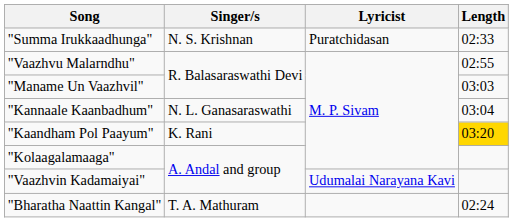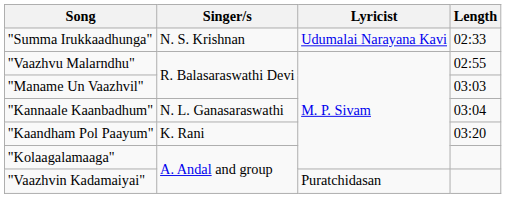 <table class="wikitable" style="font-size:95%;">
 <tr>
 <th>Song</th>
 <th>Singer/s</th>
 <th>Lyricist</th>
 <th>Length</th>
 </tr>
 <tr>
 <td>"Summa Irukkaadhunga"</td>
 <td>N. S. Krishnan</td>
-<td>Puratchidasan</td>
+<td><a href='#'>Udumalai Narayana Kavi</a></td>
 <td>02:33</td>
 </tr>
 <tr>
 <td>"Vaazhvu Malarndhu"</td>
 <td rowspan=2>R. Balasaraswathi Devi</td>
 <td rowspan=5><a href='#'>M. P. Sivam</a></td>
 <td>02:55</td>
 </tr>
 <tr>
 <td>"Maname Un Vaazhvil"</td>
 <td>03:03</td>
 </tr>
 <tr>
 <td>"Kannaale Kaanbadhum"</td>
 <td>N. L. Ganasaraswathi</td>
 <td>03:04</td>
 </tr>
 <tr>
 <td>"Kaandham Pol Paayum"</td>
 <td>K. Rani</td>
-<td style="background: gold;">03:20</td>
+<td>03:20</td>
 </tr>
 <tr>
 <td>"Kolaagalamaaga"</td>
 <td rowspan=2><a href='#'>A. Andal</a> and group</td>
 <td></td>
 </tr>
 <tr>
 <td>"Vaazhvin Kadamaiyai"</td>
-<td><a href='#'>Udumalai Narayana Kavi</a></td>
+<td>Puratchidasan</td>
 <td></td>
 </tr>
-<tr>
-<td>"Bharatha Naattin Kangal"</td>
-<td>T. A. Mathuram</td>
-<td></td>
-<td>02:24</td>
-</tr>
 </table>
